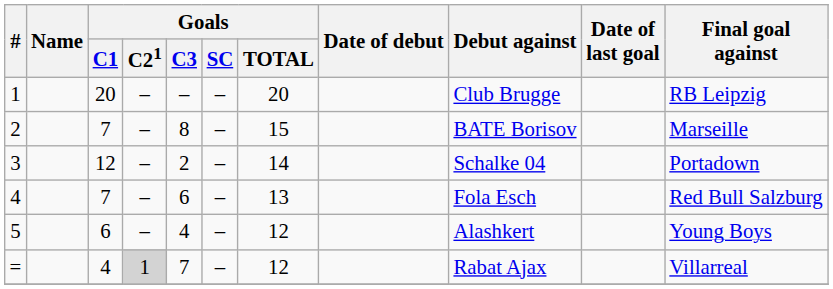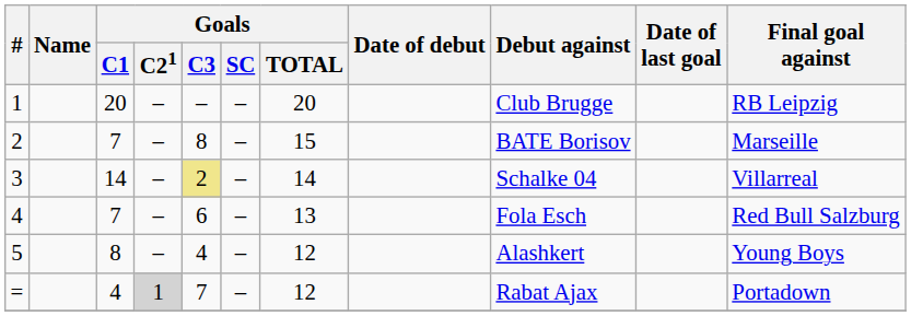 <table class="wikitable plainrowheaders sortable" style="text-align:center;font-size:95%">
 <tr>
 <th rowspan=2>#</th>
 <th rowspan=2>Name</th>
 <th colspan=5>Goals</th>
 <th rowspan=2>Date of debut</th>
 <th rowspan=2>Debut against</th>
 <th rowspan=2>Date of<br>last goal</th>
 <th rowspan=2>Final goal<br>against</th>
 </tr>
 <tr>
 <th><a href='#'>C1</a></th>
 <th>C2<sup>1</sup><br></th>
 <th><a href='#'>C3</a></th>
 <th><a href='#'>SC</a></th>
 <th>TOTAL</th>
 </tr>
 <tr>
 <td>1</td>
 <td scope="row" align="left"><em></em></td>
 <td>20</td>
 <td>–</td>
 <td>–</td>
 <td>–</td>
 <td>20</td>
 <td></td>
 <td align="left"><a href='#'>Club Brugge</a></td>
 <td></td>
 <td align="left"><a href='#'>RB Leipzig</a></td>
 </tr>
 <tr>
 <td>2</td>
 <td scope="row" align="left"><strong></strong></td>
 <td>7</td>
 <td>–</td>
 <td>8</td>
 <td>–</td>
 <td>15</td>
 <td></td>
 <td align="left"><a href='#'>BATE Borisov</a></td>
 <td></td>
 <td align="left"><a href='#'>Marseille</a></td>
 </tr>
 <tr>
 <td>3</td>
 <td scope="row" align="left"></td>
-<td>12</td>
+<td>14</td>
 <td>–</td>
-<td>2</td>
+<td style="background: khaki;">2</td>
 <td>–</td>
 <td>14</td>
 <td></td>
 <td align="left"><a href='#'>Schalke 04</a></td>
 <td></td>
-<td align="left"><a href='#'>Portadown</a></td>
+<td align="left"><a href='#'>Villarreal</a></td>
 </tr>
 <tr>
 <td>4</td>
 <td scope="row" align="left"><strong></strong></td>
 <td>7</td>
 <td>–</td>
 <td>6</td>
 <td>–</td>
 <td>13</td>
 <td></td>
 <td align="left"><a href='#'>Fola Esch</a></td>
 <td></td>
 <td align="left"><a href='#'>Red Bull Salzburg</a></td>
 </tr>
 <tr>
 <td>5</td>
 <td scope="row" align="left"><strong></strong></td>
-<td>6</td>
+<td>8</td>
 <td>–</td>
 <td>4</td>
 <td>–</td>
 <td>12</td>
 <td></td>
 <td align="left"><a href='#'>Alashkert</a></td>
 <td></td>
 <td align="left"><a href='#'>Young Boys</a></td>
 </tr>
 <tr>
 <td>=</td>
 <td scope="row" align="left"><em></em></td>
 <td>4</td>
 <td style="background: lightgrey;">1</td>
 <td>7</td>
 <td>–</td>
 <td>12</td>
 <td></td>
 <td align="left"><a href='#'>Rabat Ajax</a></td>
 <td></td>
-<td align="left"><a href='#'>Villarreal</a></td>
+<td align="left"><a href='#'>Portadown</a></td>
 </tr>
 <tr>
 </tr>
 </table>
